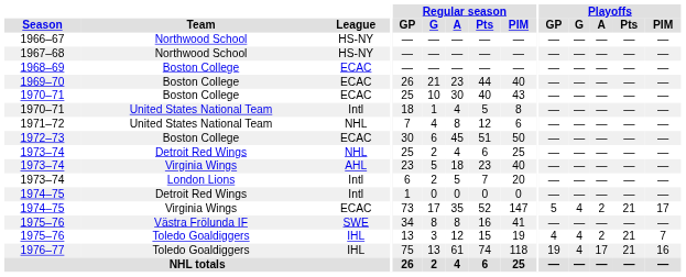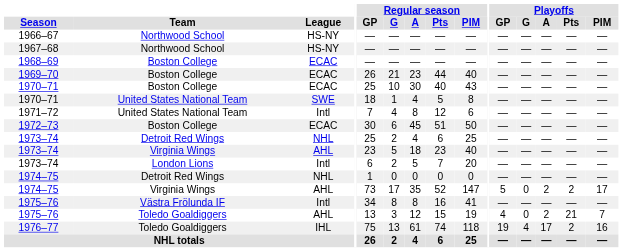 <table border="0" cellpadding="1" cellspacing="0" style="text-align:center; width:60em">
 <tr bgcolor="#e0e0e0">
 <th colspan="3" bgcolor="#ffffff"></th>
 <th rowspan="100" bgcolor="#ffffff"></th>
 <th colspan="5"><a href='#'>Regular season</a></th>
 <th rowspan="100" bgcolor="#ffffff"></th>
 <th colspan="5"><a href='#'>Playoffs</a></th>
 </tr>
 <tr bgcolor="#e0e0e0">
 <th><a href='#'>Season</a></th>
 <th>Team</th>
 <th>League</th>
 <th>GP</th>
 <th><a href='#'>G</a></th>
 <th><a href='#'>A</a></th>
 <th><a href='#'>Pts</a></th>
 <th><a href='#'>PIM</a></th>
 <th>GP</th>
 <th>G</th>
 <th>A</th>
 <th>Pts</th>
 <th>PIM</th>
 </tr>
 <tr>
 <td>1966–67</td>
 <td><a href='#'>Northwood School</a></td>
 <td>HS-NY</td>
 <td>—</td>
 <td>—</td>
 <td>—</td>
 <td>—</td>
 <td>—</td>
 <td>—</td>
 <td>—</td>
 <td>—</td>
 <td>—</td>
 <td>—</td>
 </tr>
 <tr bgcolor="#f0f0f0">
 <td>1967–68</td>
 <td>Northwood School</td>
 <td>HS-NY</td>
 <td>—</td>
 <td>—</td>
 <td>—</td>
 <td>—</td>
 <td>—</td>
 <td>—</td>
 <td>—</td>
 <td>—</td>
 <td>—</td>
 <td>—</td>
 </tr>
 <tr>
 <td><a href='#'>1968–69</a></td>
 <td><a href='#'>Boston College</a></td>
 <td><a href='#'>ECAC</a></td>
 <td>—</td>
 <td>—</td>
 <td>—</td>
 <td>—</td>
 <td>—</td>
 <td>—</td>
 <td>—</td>
 <td>—</td>
 <td>—</td>
 <td>—</td>
 </tr>
 <tr bgcolor="#f0f0f0">
 <td><a href='#'>1969–70</a></td>
 <td>Boston College</td>
 <td>ECAC</td>
 <td>26</td>
 <td>21</td>
 <td>23</td>
 <td>44</td>
 <td>40</td>
 <td>—</td>
 <td>—</td>
 <td>—</td>
 <td>—</td>
 <td>—</td>
 </tr>
 <tr>
 <td><a href='#'>1970–71</a></td>
 <td>Boston College</td>
 <td>ECAC</td>
 <td>25</td>
 <td>10</td>
 <td>30</td>
 <td>40</td>
 <td>43</td>
 <td>—</td>
 <td>—</td>
 <td>—</td>
 <td>—</td>
 <td>—</td>
 </tr>
 <tr bgcolor="#f0f0f0">
 <td>1970–71</td>
 <td><a href='#'>United States National Team</a></td>
-<td>Intl</td>
+<td><a href='#'>SWE</a></td>
 <td>18</td>
 <td>1</td>
 <td>4</td>
 <td>5</td>
 <td>8</td>
 <td>—</td>
 <td>—</td>
 <td>—</td>
 <td>—</td>
 <td>—</td>
 </tr>
 <tr>
 <td>1971–72</td>
 <td>United States National Team</td>
-<td>NHL</td>
+<td>Intl</td>
 <td>7</td>
 <td>4</td>
 <td>8</td>
 <td>12</td>
 <td>6</td>
 <td>—</td>
 <td>—</td>
 <td>—</td>
 <td>—</td>
 <td>—</td>
 </tr>
 <tr bgcolor="#f0f0f0">
 <td><a href='#'>1972–73</a></td>
 <td>Boston College</td>
 <td>ECAC</td>
 <td>30</td>
 <td>6</td>
 <td>45</td>
 <td>51</td>
 <td>50</td>
 <td>—</td>
 <td>—</td>
 <td>—</td>
 <td>—</td>
 <td>—</td>
 </tr>
 <tr>
 <td><a href='#'>1973–74</a></td>
 <td><a href='#'>Detroit Red Wings</a></td>
 <td><a href='#'>NHL</a></td>
 <td>25</td>
 <td>2</td>
 <td>4</td>
 <td>6</td>
 <td>25</td>
 <td>—</td>
 <td>—</td>
 <td>—</td>
 <td>—</td>
 <td>—</td>
 </tr>
 <tr bgcolor="#f0f0f0">
 <td><a href='#'>1973–74</a></td>
 <td><a href='#'>Virginia Wings</a></td>
 <td><a href='#'>AHL</a></td>
 <td>23</td>
 <td>5</td>
 <td>18</td>
 <td>23</td>
 <td>40</td>
 <td>—</td>
 <td>—</td>
 <td>—</td>
 <td>—</td>
 <td>—</td>
 </tr>
 <tr>
 <td>1973–74</td>
 <td><a href='#'>London Lions</a></td>
 <td>Intl</td>
 <td>6</td>
 <td>2</td>
 <td>5</td>
 <td>7</td>
 <td>20</td>
 <td>—</td>
 <td>—</td>
 <td>—</td>
 <td>—</td>
 <td>—</td>
 </tr>
 <tr bgcolor="#f0f0f0">
 <td><a href='#'>1974–75</a></td>
 <td>Detroit Red Wings</td>
-<td>Intl</td>
+<td>NHL</td>
 <td>1</td>
 <td>0</td>
 <td>0</td>
 <td>0</td>
 <td>0</td>
 <td>—</td>
 <td>—</td>
 <td>—</td>
 <td>—</td>
 <td>—</td>
 </tr>
 <tr>
 <td><a href='#'>1974–75</a></td>
 <td>Virginia Wings</td>
-<td>ECAC</td>
+<td>AHL</td>
 <td>73</td>
 <td>17</td>
 <td>35</td>
 <td>52</td>
 <td>147</td>
 <td>5</td>
-<td>4</td>
+<td>0</td>
 <td>2</td>
-<td>21</td>
+<td>2</td>
 <td>17</td>
 </tr>
 <tr bgcolor="#f0f0f0">
 <td><a href='#'>1975–76</a></td>
 <td><a href='#'>Västra Frölunda IF</a></td>
-<td><a href='#'>SWE</a></td>
+<td>Intl</td>
 <td>34</td>
 <td>8</td>
 <td>8</td>
 <td>16</td>
 <td>41</td>
 <td>—</td>
 <td>—</td>
 <td>—</td>
 <td>—</td>
 <td>—</td>
 </tr>
 <tr>
 <td><a href='#'>1975–76</a></td>
 <td><a href='#'>Toledo Goaldiggers</a></td>
-<td><a href='#'>IHL</a></td>
+<td>AHL</td>
 <td>13</td>
 <td>3</td>
 <td>12</td>
 <td>15</td>
 <td>19</td>
 <td>4</td>
-<td>4</td>
+<td>0</td>
 <td>2</td>
 <td>21</td>
 <td>7</td>
 </tr>
 <tr bgcolor="#f0f0f0">
 <td><a href='#'>1976–77</a></td>
 <td>Toledo Goaldiggers</td>
 <td>IHL</td>
 <td>75</td>
 <td>13</td>
 <td>61</td>
 <td>74</td>
 <td>118</td>
 <td>19</td>
 <td>4</td>
 <td>17</td>
-<td>21</td>
+<td>2</td>
 <td>16</td>
 </tr>
 <tr bgcolor="#e0e0e0">
 <th colspan="3">NHL totals</th>
 <th>26</th>
 <th>2</th>
 <th>4</th>
 <th>6</th>
 <th>25</th>
 <th>—</th>
 <th>—</th>
 <th>—</th>
 <th>—</th>
 <th>—</th>
 </tr>
 </table>
